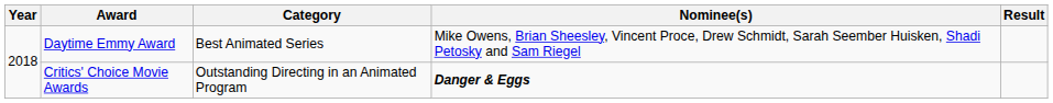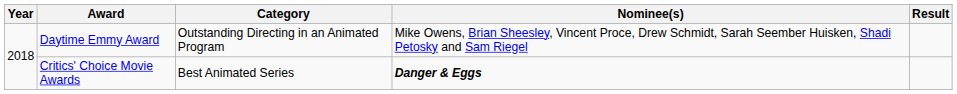 <table class="wikitable">
 <tr>
 <th>Year</th>
 <th>Award</th>
 <th>Category</th>
 <th>Nominee(s)</th>
 <th>Result</th>
 </tr>
 <tr>
 <td rowspan="2">2018</td>
 <td><a href='#'>Daytime Emmy Award</a></td>
-<td>Best Animated Series</td>
+<td>Outstanding Directing in an Animated Program</td>
 <td>Mike Owens, <a href='#'>Brian Sheesley</a>, Vincent Proce, Drew Schmidt, Sarah Seember Huisken, <a href='#'>Shadi Petosky</a> and <a href='#'>Sam Riegel</a></td>
 <td></td>
 </tr>
 <tr>
 <td><a href='#'>Critics' Choice Movie Awards</a></td>
-<td>Outstanding Directing in an Animated Program</td>
+<td>Best Animated Series</td>
 <td><strong><em>Danger & Eggs</em></strong></td>
 <td></td>
 </tr>
 </table>
